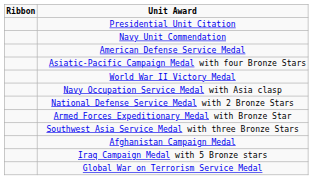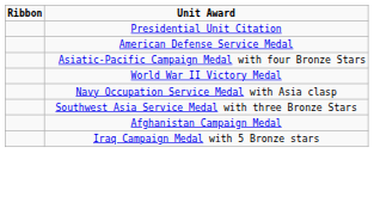 <table class="wikitable" style="text-align:center; clear: center">
 <tr>
 <td><strong>Ribbon</strong></td>
 <td><strong>Unit Award </strong></td>
 </tr>
 <tr>
 <td></td>
 <td><a href='#'>Presidential Unit Citation</a></td>
-</tr>
-<tr>
-<td></td>
-<td><a href='#'>Navy Unit Commendation</a></td>
 </tr>
 <tr>
 <td></td>
 <td><a href='#'>American Defense Service Medal</a></td>
 </tr>
 <tr>
 <td></td>
 <td>  <a href='#'>Asiatic-Pacific Campaign Medal</a> with four Bronze Stars</td>
 </tr>
 <tr>
 <td></td>
 <td><a href='#'>World War II Victory Medal</a></td>
 </tr>
 <tr>
 <td></td>
 <td><a href='#'>Navy Occupation Service Medal</a> with Asia clasp</td>
 </tr>
 <tr>
 <td></td>
-<td><a href='#'>National Defense Service Medal</a> with 2 Bronze Stars</td>
-</tr>
-<tr>
-<td></td>
-<td><a href='#'>Armed Forces Expeditionary Medal</a> with Bronze Star</td>
-</tr>
-<tr>
-<td></td>
 <td><a href='#'>Southwest Asia Service Medal</a> with three Bronze Stars</td>
 </tr>
 <tr>
 <td></td>
 <td><a href='#'>Afghanistan Campaign Medal</a></td>
 </tr>
 <tr>
 <td></td>
 <td><a href='#'>Iraq Campaign Medal</a> with 5 Bronze stars</td>
 </tr>
-<tr>
-<td></td>
-<td><a href='#'>Global War on Terrorism Service Medal</a></td>
-</tr>
 </table>
